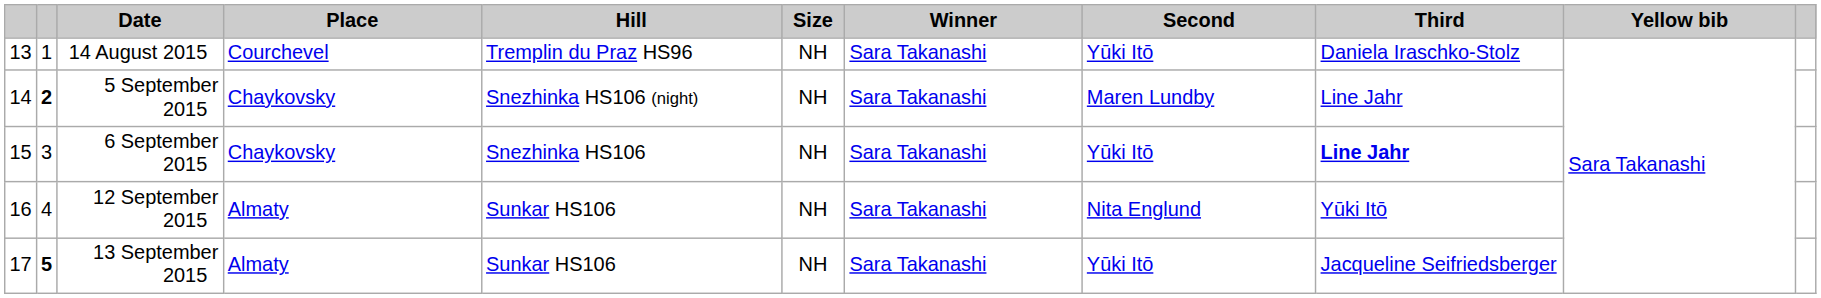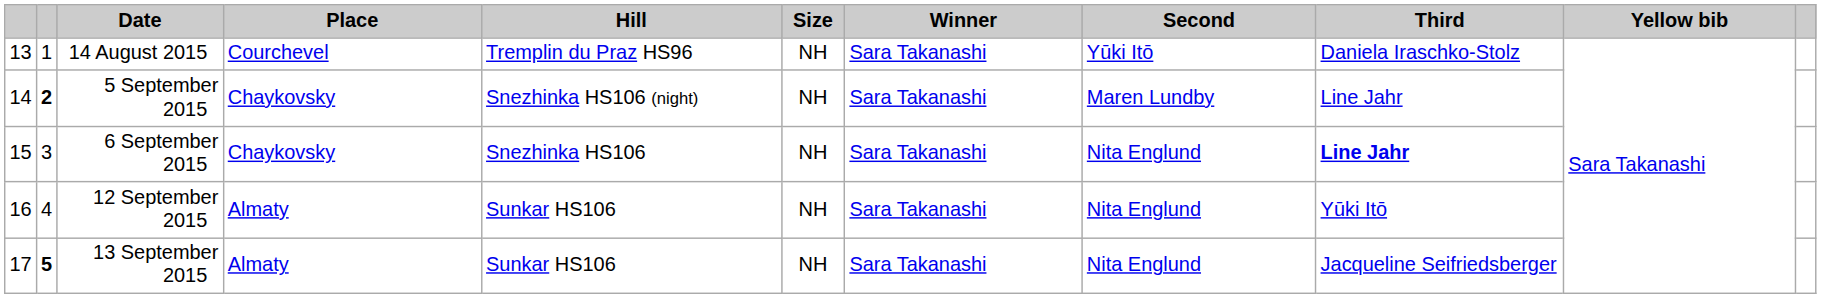 <table class="wikitable plainrowheaders" style="background:#fff; font-size:86%; line-height:16px; border:grey solid 1px; border-collapse:collapse;">
 <tr style="background:#ccc; text-align:center;">
 <th scope="col" style="background:#ccc; width=20 px;"></th>
 <th scope="col" style="background:#ccc; width=30 px;"></th>
 <th scope="col" style="background:#ccc; width:120px;">Date</th>
 <th scope="col" style="background:#ccc; width:200px;">Place</th>
 <th scope="col" style="background:#ccc; width:240px;">Hill</th>
 <th scope="col" style="background:#ccc; width:40px;">Size</th>
 <th scope="col" style="background:#ccc; width:185px;">Winner</th>
 <th scope="col" style="background:#ccc; width:185px;">Second</th>
 <th scope="col" style="background:#ccc; width:185px;">Third</th>
 <th scope="col" style="background:#ccc; width:180px;">Yellow bib</th>
 <th scope="col" style="background:#ccc; width:10px;"></th>
 </tr>
 <tr>
 <td align=center>13</td>
 <td align=center>1</td>
 <td align=right>14 August 2015  </td>
 <td> <a href='#'>Courchevel</a></td>
 <td><a href='#'>Tremplin du Praz</a> HS96</td>
 <td align=center>NH</td>
 <td> <a href='#'>Sara Takanashi</a></td>
 <td> <a href='#'>Yūki Itō</a></td>
 <td> <a href='#'>Daniela Iraschko-Stolz</a></td>
 <td rowspan=5> <a href='#'>Sara Takanashi</a></td>
 <td></td>
 </tr>
 <tr>
 <td align=center>14</td>
 <td align=center><strong>2</strong></td>
 <td align=right>5 September 2015  </td>
 <td> <a href='#'>Chaykovsky</a></td>
 <td><a href='#'>Snezhinka</a> HS106 <small>(night)</small></td>
 <td align=center>NH</td>
 <td> <a href='#'>Sara Takanashi</a></td>
 <td> <a href='#'>Maren Lundby</a></td>
 <td> <a href='#'>Line Jahr</a></td>
 <td></td>
 </tr>
 <tr>
 <td align=center>15</td>
 <td align=center>3</td>
 <td align=right>6 September 2015  </td>
 <td> <a href='#'>Chaykovsky</a></td>
 <td><a href='#'>Snezhinka</a> HS106</td>
 <td align=center>NH</td>
 <td> <a href='#'>Sara Takanashi</a></td>
-<td> <a href='#'>Yūki Itō</a></td>
+<td> <a href='#'>Nita Englund</a></td>
 <td><strong> <a href='#'>Line Jahr</a></strong></td>
 <td></td>
 </tr>
 <tr>
 <td align=center>16</td>
 <td align=center>4</td>
 <td align=right>12 September 2015  </td>
 <td> <a href='#'>Almaty</a></td>
 <td><a href='#'>Sunkar</a> HS106</td>
 <td align=center>NH</td>
 <td> <a href='#'>Sara Takanashi</a></td>
 <td> <a href='#'>Nita Englund</a></td>
 <td> <a href='#'>Yūki Itō</a></td>
 <td></td>
 </tr>
 <tr>
 <td align=center>17</td>
 <td align=center><strong>5</strong></td>
 <td align=right>13 September 2015  </td>
 <td> <a href='#'>Almaty</a></td>
 <td><a href='#'>Sunkar</a> HS106</td>
 <td align=center>NH</td>
 <td> <a href='#'>Sara Takanashi</a></td>
-<td> <a href='#'>Yūki Itō</a></td>
+<td> <a href='#'>Nita Englund</a></td>
 <td> <a href='#'>Jacqueline Seifriedsberger</a></td>
 <td></td>
 </tr>
 </table>
